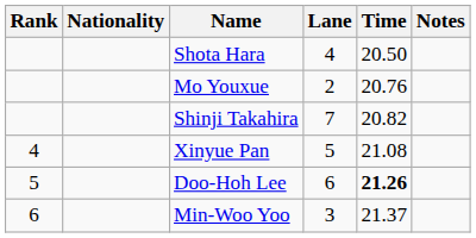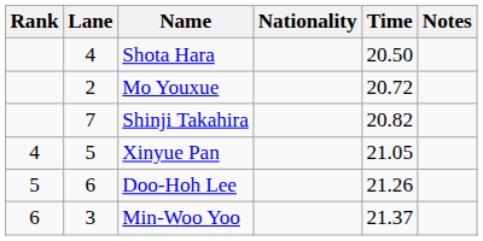 <table class="wikitable sortable" style="text-align:center">
 <tr>
 <th>Rank</th>
+<th>Lane</th>
+<th>Name</th>
 <th>Nationality</th>
-<th>Name</th>
-<th>Lane</th>
 <th>Time</th>
 <th>Notes</th>
 </tr>
 <tr>
 <td align=center></td>
+<td>4</td>
+<td align=left><a href='#'>Shota Hara</a></td>
 <td align=left></td>
-<td align=left><a href='#'>Shota Hara</a></td>
-<td>4</td>
 <td>20.50</td>
 <td></td>
 </tr>
 <tr>
 <td align=center></td>
+<td>2</td>
+<td align=left><a href='#'>Mo Youxue</a></td>
 <td align=left></td>
-<td align=left><a href='#'>Mo Youxue</a></td>
-<td>2</td>
-<td>20.76</td>
+<td>20.72</td>
 <td></td>
 </tr>
 <tr>
 <td align=center></td>
+<td>7</td>
+<td align=left><a href='#'>Shinji Takahira</a></td>
 <td align=left></td>
-<td align=left><a href='#'>Shinji Takahira</a></td>
-<td>7</td>
 <td>20.82</td>
 <td></td>
 </tr>
 <tr>
 <td align=center>4</td>
+<td>5</td>
+<td align=left><a href='#'>Xinyue Pan</a></td>
 <td align=left></td>
-<td align=left><a href='#'>Xinyue Pan</a></td>
-<td>5</td>
-<td>21.08</td>
+<td>21.05</td>
 <td></td>
 </tr>
 <tr>
 <td align=center>5</td>
+<td>6</td>
+<td align=left><a href='#'>Doo-Hoh Lee</a></td>
 <td align=left></td>
-<td align=left><a href='#'>Doo-Hoh Lee</a></td>
-<td>6</td>
-<td><strong>21.26</strong></td>
+<td>21.26</td>
 <td></td>
 </tr>
 <tr>
 <td align=center>6</td>
+<td>3</td>
+<td align=left><a href='#'>Min-Woo Yoo</a></td>
 <td align=left></td>
-<td align=left><a href='#'>Min-Woo Yoo</a></td>
-<td>3</td>
 <td>21.37</td>
 <td></td>
 </tr>
 </table>
